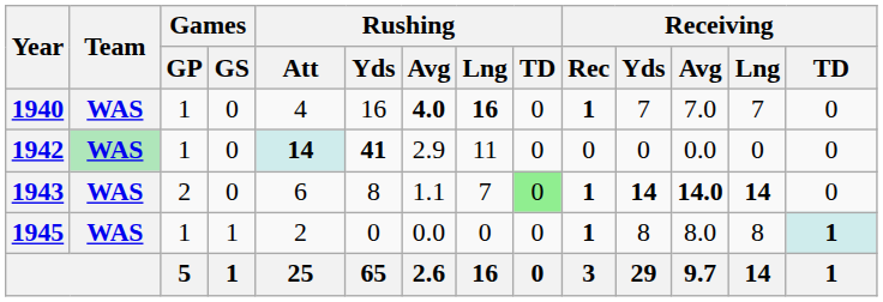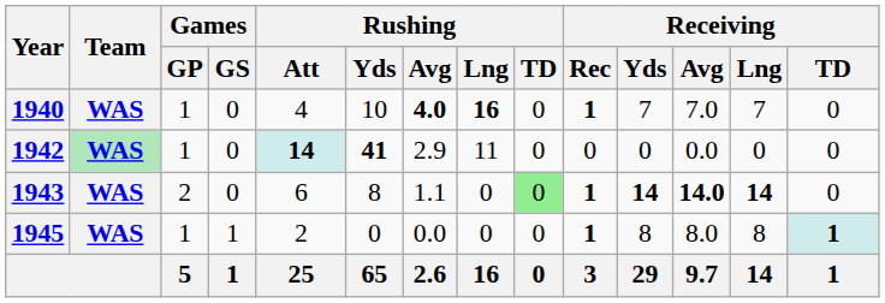 <table class="wikitable" style="text-align:center;">
 <tr>
 <th rowspan="2">Year</th>
 <th rowspan="2">Team</th>
 <th colspan="2">Games</th>
 <th colspan="5">Rushing</th>
 <th colspan="5">Receiving</th>
 </tr>
 <tr>
 <th>GP</th>
 <th>GS</th>
 <th>Att</th>
 <th>Yds</th>
 <th>Avg</th>
 <th>Lng</th>
 <th>TD</th>
 <th>Rec</th>
 <th>Yds</th>
 <th>Avg</th>
 <th>Lng</th>
 <th>TD</th>
 </tr>
 <tr>
 <th><a href='#'>1940</a></th>
 <th><a href='#'>WAS</a></th>
 <td>1</td>
 <td>0</td>
 <td>4</td>
-<td>16</td>
+<td>10</td>
 <td><strong>4.0</strong></td>
 <td><strong>16</strong></td>
 <td>0</td>
 <td><strong>1</strong></td>
 <td>7</td>
 <td>7.0</td>
 <td>7</td>
 <td>0</td>
 </tr>
 <tr>
 <th><a href='#'>1942</a></th>
 <th style="background:#afe6ba; width:3em;"><a href='#'>WAS</a></th>
 <td>1</td>
 <td>0</td>
 <td style="background:#cfecec; width:3em;"><strong>14</strong></td>
 <td><strong>41</strong></td>
 <td>2.9</td>
 <td>11</td>
 <td>0</td>
 <td>0</td>
 <td>0</td>
 <td>0.0</td>
 <td>0</td>
 <td>0</td>
 </tr>
 <tr>
 <th><a href='#'>1943</a></th>
 <th><a href='#'>WAS</a></th>
 <td>2</td>
 <td>0</td>
 <td>6</td>
 <td>8</td>
 <td>1.1</td>
-<td>7</td>
+<td>0</td>
 <td style="background: lightgreen;">0</td>
 <td><strong>1</strong></td>
 <td><strong>14</strong></td>
 <td><strong>14.0</strong></td>
 <td><strong>14</strong></td>
 <td>0</td>
 </tr>
 <tr>
 <th><a href='#'>1945</a></th>
 <th><a href='#'>WAS</a></th>
 <td>1</td>
 <td>1</td>
 <td>2</td>
 <td>0</td>
 <td>0.0</td>
 <td>0</td>
 <td>0</td>
 <td><strong>1</strong></td>
 <td>8</td>
 <td>8.0</td>
 <td>8</td>
 <td style="background:#cfecec; width:3em;"><strong>1</strong></td>
 </tr>
 <tr>
 <th colspan="2"></th>
 <th>5</th>
 <th>1</th>
 <th>25</th>
 <th>65</th>
 <th>2.6</th>
 <th>16</th>
 <th>0</th>
 <th>3</th>
 <th>29</th>
 <th>9.7</th>
 <th>14</th>
 <th>1</th>
 </tr>
 </table>
